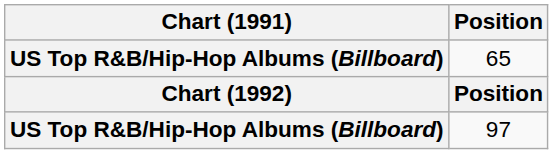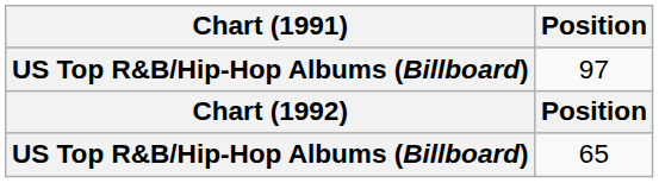 <table class="wikitable plainrowheaders" style="text-align:center">
 <tr>
 <th scope="col">Chart (1991)</th>
 <th scope="col">Position</th>
 </tr>
 <tr>
 <th scope="row">US Top R&B/Hip-Hop Albums (<em>Billboard</em>)</th>
-<td>65</td>
+<td>97</td>
 </tr>
 <tr>
 <th scope="col">Chart (1992)</th>
 <th scope="col">Position</th>
 </tr>
 <tr>
 <th scope="row">US Top R&B/Hip-Hop Albums (<em>Billboard</em>)</th>
-<td>97</td>
+<td>65</td>
 </tr>
 </table>
